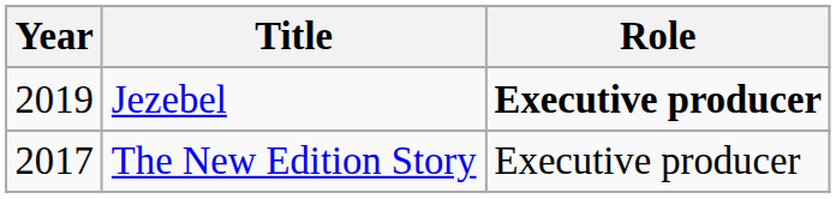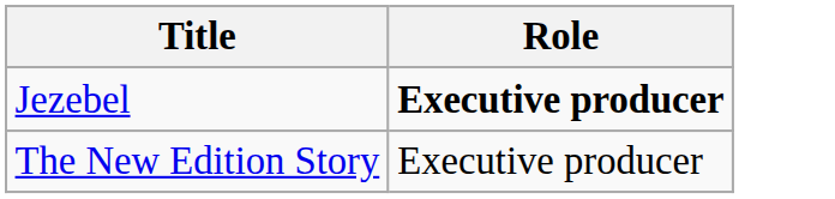 <table class="wikitable">
 <tr>
-<th>Year</th>
 <th>Title</th>
 <th>Role</th>
 </tr>
 <tr>
-<td>2019</td>
 <td><a href='#'>Jezebel</a></td>
 <td><strong>Executive producer</strong></td>
 </tr>
 <tr>
-<td>2017</td>
 <td><a href='#'>The New Edition Story</a></td>
 <td>Executive producer</td>
 </tr>
 </table>
